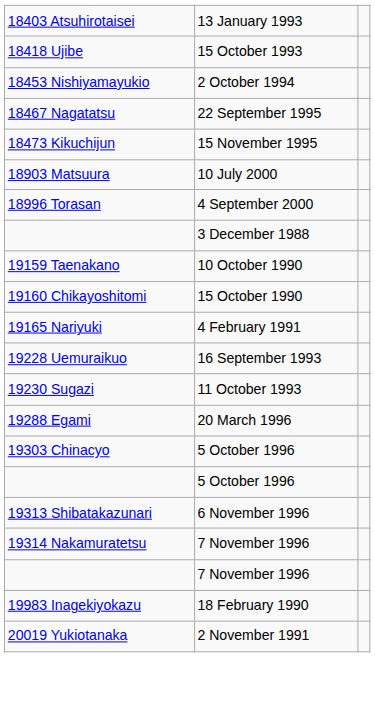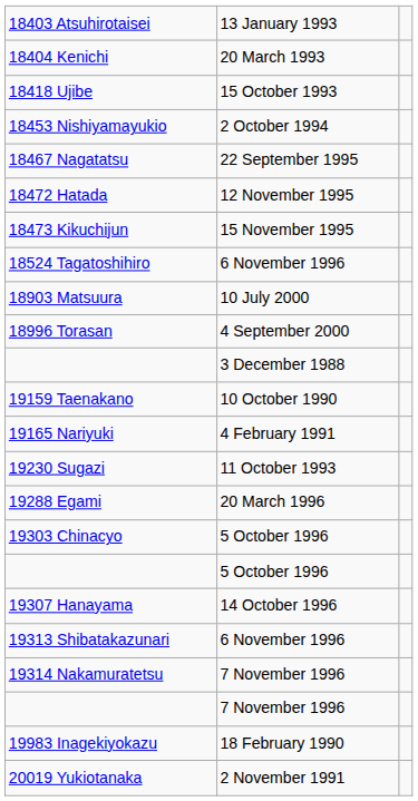 <table class="wikitable" style="font-size: 89%; float: left; width: 26em; margin-right: 1em; line-height: 1.65em">
 <tr>
 <td><a href='#'>18403 Atsuhirotaisei</a></td>
 <td>13 January 1993</td>
+<td><small></small> </td>
+</tr>
+<tr>
+<td><a href='#'>18404 Kenichi</a></td>
+<td>20 March 1993</td>
 <td><small></small> </td>
 </tr>
 <tr>
 <td><a href='#'>18418 Ujibe</a></td>
 <td>15 October 1993</td>
 <td><small></small> </td>
 </tr>
 <tr>
 <td><a href='#'>18453 Nishiyamayukio</a></td>
 <td>2 October 1994</td>
 <td><small></small> </td>
 </tr>
 <tr>
 <td><a href='#'>18467 Nagatatsu</a></td>
 <td>22 September 1995</td>
 <td><small></small> </td>
 </tr>
 <tr>
+<td><a href='#'>18472 Hatada</a></td>
+<td>12 November 1995</td>
+<td><small></small> </td>
+</tr>
+<tr>
 <td><a href='#'>18473 Kikuchijun</a></td>
 <td>15 November 1995</td>
+<td><small></small> </td>
+</tr>
+<tr>
+<td><a href='#'>18524 Tagatoshihiro</a></td>
+<td>6 November 1996</td>
 <td><small></small> </td>
 </tr>
 <tr>
 <td><a href='#'>18903 Matsuura</a></td>
 <td>10 July 2000</td>
 <td><small></small></td>
 </tr>
 <tr>
 <td><a href='#'>18996 Torasan</a></td>
 <td>4 September 2000</td>
 <td><small></small></td>
 </tr>
 <tr>
 <td></td>
 <td>3 December 1988</td>
 <td><small></small> </td>
 </tr>
 <tr>
 <td><a href='#'>19159 Taenakano</a></td>
 <td>10 October 1990</td>
 <td><small></small> </td>
 </tr>
 <tr>
-<td><a href='#'>19160 Chikayoshitomi</a></td>
-<td>15 October 1990</td>
-<td><small></small> </td>
-</tr>
-<tr>
 <td><a href='#'>19165 Nariyuki</a></td>
 <td>4 February 1991</td>
-<td><small></small> </td>
-</tr>
-<tr>
-<td><a href='#'>19228 Uemuraikuo</a></td>
-<td>16 September 1993</td>
 <td><small></small> </td>
 </tr>
 <tr>
 <td><a href='#'>19230 Sugazi</a></td>
 <td>11 October 1993</td>
 <td><small></small> </td>
 </tr>
 <tr>
 <td><a href='#'>19288 Egami</a></td>
 <td>20 March 1996</td>
 <td><small></small> </td>
 </tr>
 <tr>
 <td><a href='#'>19303 Chinacyo</a></td>
 <td>5 October 1996</td>
 <td><small></small> </td>
 </tr>
 <tr>
 <td></td>
 <td>5 October 1996</td>
+<td><small></small> </td>
+</tr>
+<tr>
+<td><a href='#'>19307 Hanayama</a></td>
+<td>14 October 1996</td>
 <td><small></small> </td>
 </tr>
 <tr>
 <td><a href='#'>19313 Shibatakazunari</a></td>
 <td>6 November 1996</td>
 <td><small></small> </td>
 </tr>
 <tr>
 <td><a href='#'>19314 Nakamuratetsu</a></td>
 <td>7 November 1996</td>
 <td><small></small> </td>
 </tr>
 <tr>
 <td></td>
 <td>7 November 1996</td>
 <td><small></small> </td>
 </tr>
 <tr>
 <td><a href='#'>19983 Inagekiyokazu</a></td>
 <td>18 February 1990</td>
 <td><small></small> </td>
 </tr>
 <tr>
 <td><a href='#'>20019 Yukiotanaka</a></td>
 <td>2 November 1991</td>
 <td><small></small> </td>
 </tr>
 </table>
